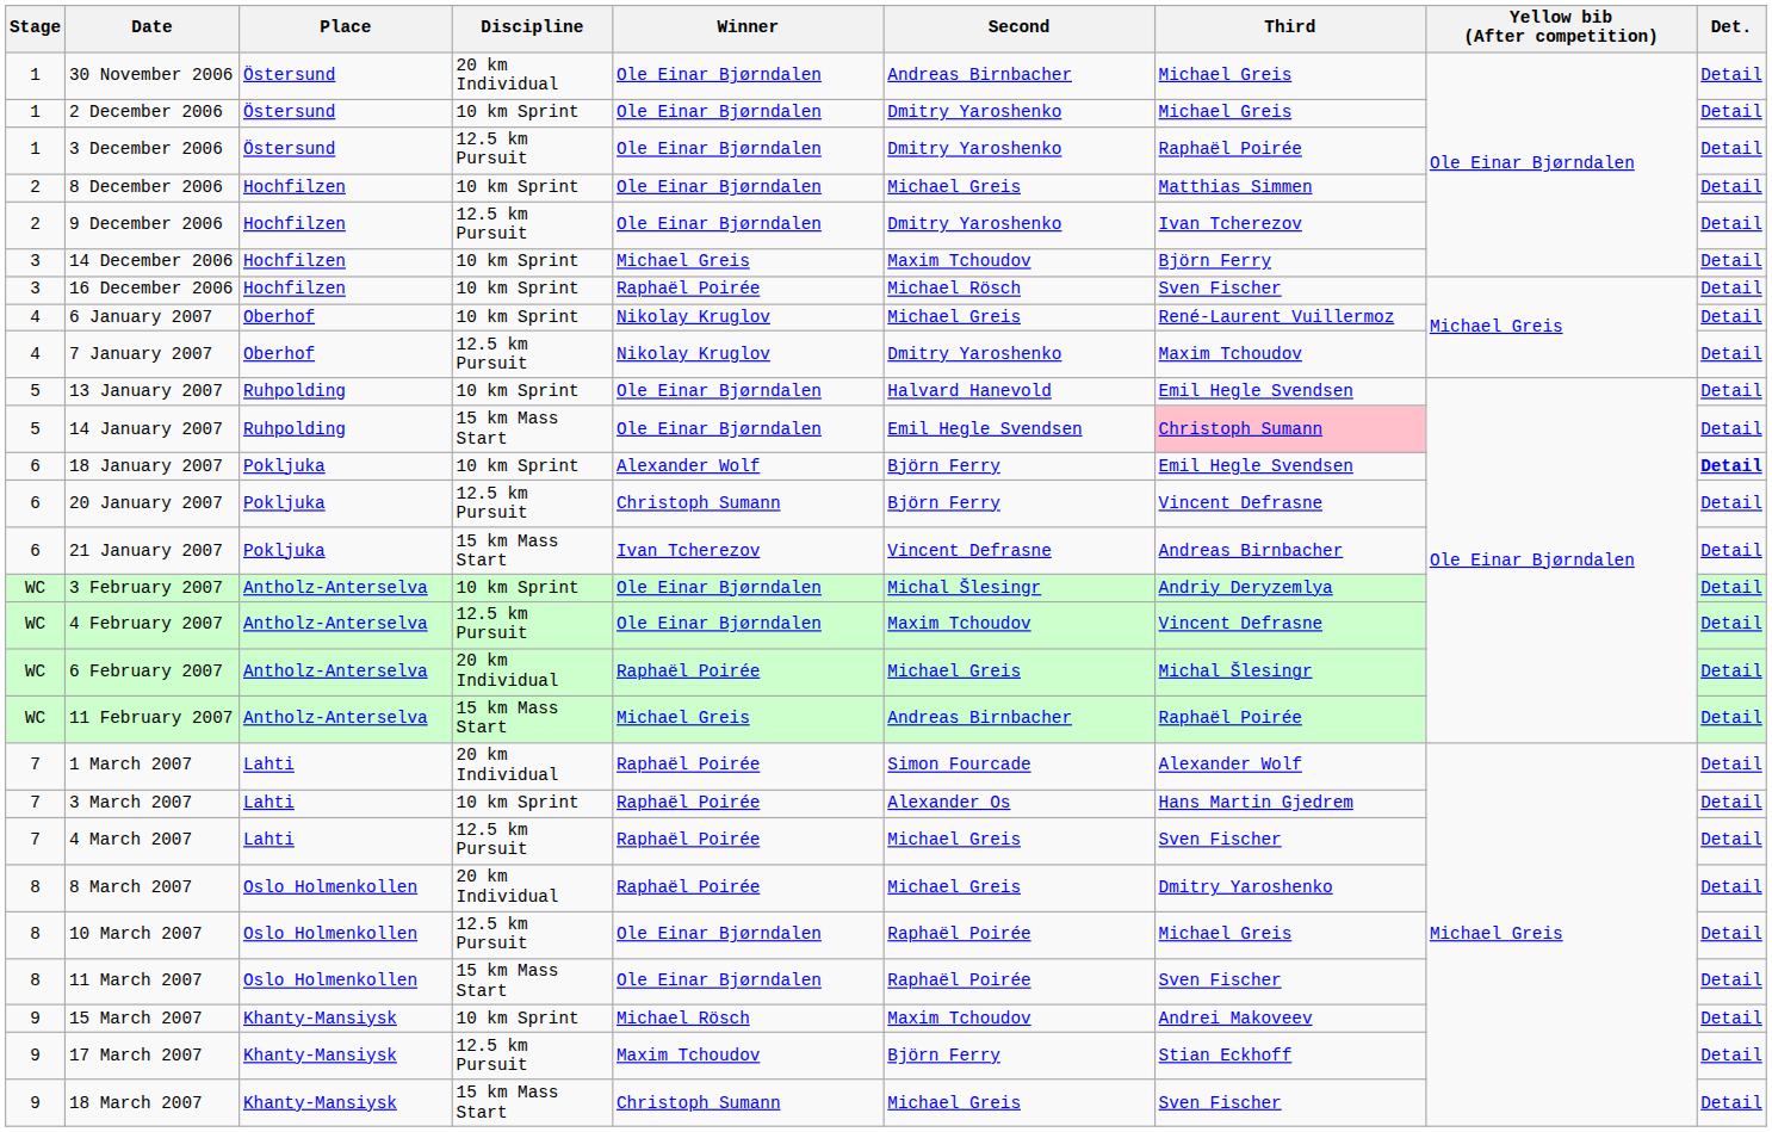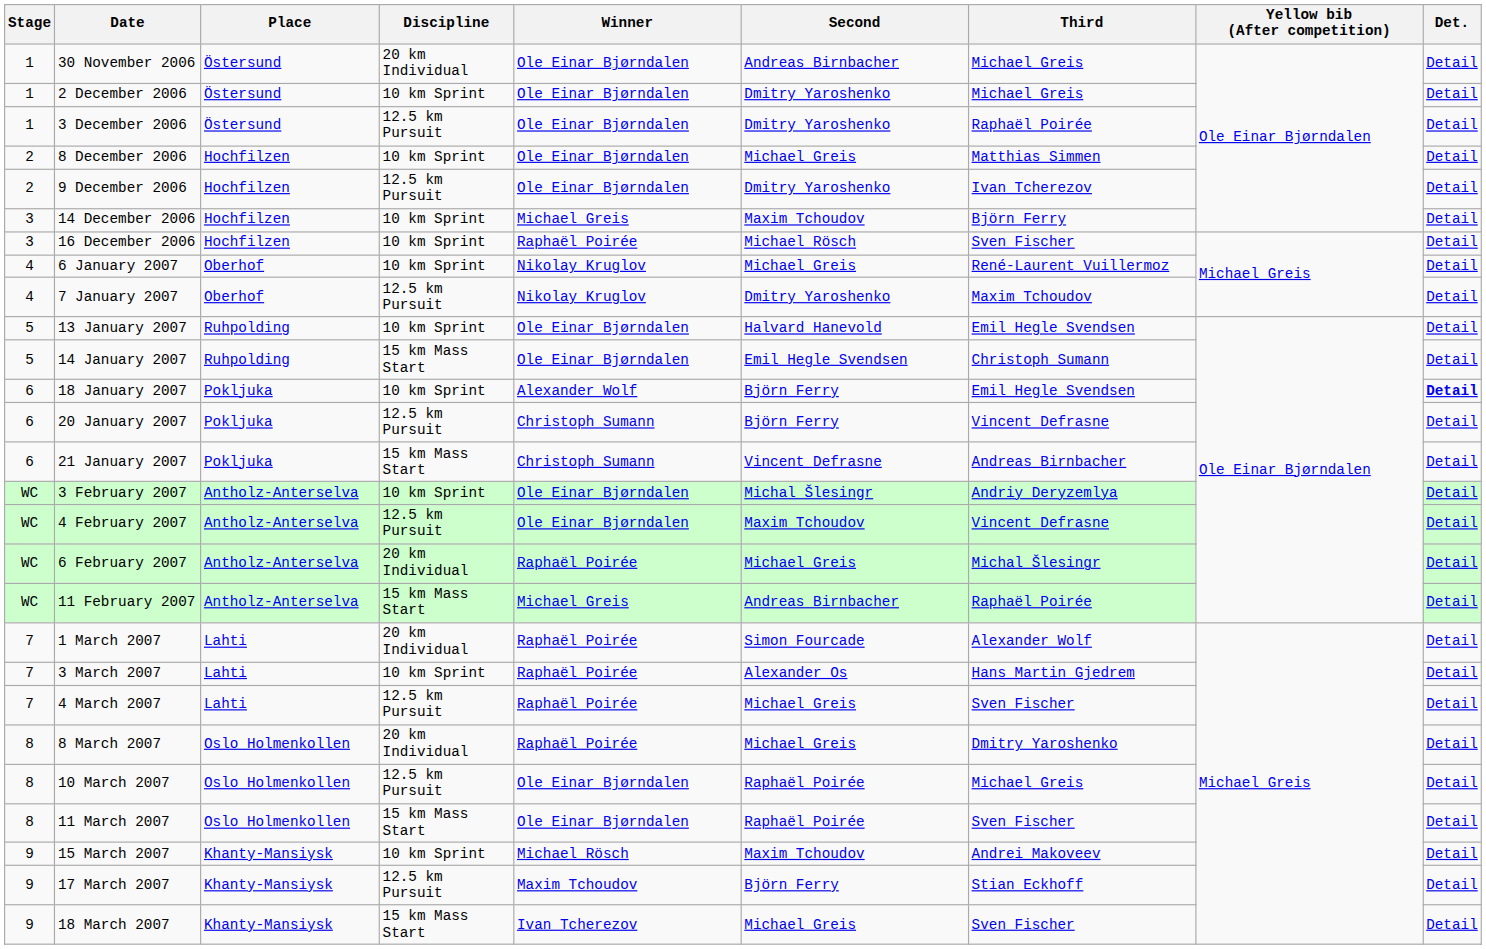 <table class="wikitable" style="font-size:95%;">
 <tr>
 <th width="10">Stage</th>
 <th width="120">Date</th>
 <th width="148">Place</th>
 <th width="110">Discipline</th>
 <th width="190">Winner</th>
 <th width="190">Second</th>
 <th width="190">Third</th>
 <th width="190">Yellow bib <br> (After competition)</th>
 <th width="8">Det.</th>
 </tr>
 <tr>
 <td align=center>1</td>
 <td>30 November 2006</td>
 <td> <a href='#'>Östersund</a></td>
 <td>20 km Individual</td>
 <td> <a href='#'>Ole Einar Bjørndalen</a></td>
 <td> <a href='#'>Andreas Birnbacher</a></td>
 <td> <a href='#'>Michael Greis</a></td>
 <td rowspan="6"> <a href='#'>Ole Einar Bjørndalen</a></td>
 <td><a href='#'>Detail</a></td>
 </tr>
 <tr>
 <td align=center>1</td>
 <td>2 December 2006</td>
 <td> <a href='#'>Östersund</a></td>
 <td>10 km Sprint</td>
 <td> <a href='#'>Ole Einar Bjørndalen</a></td>
 <td> <a href='#'>Dmitry Yaroshenko</a></td>
 <td> <a href='#'>Michael Greis</a></td>
 <td><a href='#'>Detail</a></td>
 </tr>
 <tr>
 <td align=center>1</td>
 <td>3 December 2006</td>
 <td> <a href='#'>Östersund</a></td>
 <td>12.5 km Pursuit</td>
 <td> <a href='#'>Ole Einar Bjørndalen</a></td>
 <td> <a href='#'>Dmitry Yaroshenko</a></td>
 <td> <a href='#'>Raphaël Poirée</a></td>
 <td><a href='#'>Detail</a></td>
 </tr>
 <tr>
 <td align=center>2</td>
 <td>8 December 2006</td>
 <td> <a href='#'>Hochfilzen</a></td>
 <td>10 km Sprint</td>
 <td> <a href='#'>Ole Einar Bjørndalen</a></td>
 <td> <a href='#'>Michael Greis</a></td>
 <td> <a href='#'>Matthias Simmen</a></td>
 <td><a href='#'>Detail</a></td>
 </tr>
 <tr>
 <td align=center>2</td>
 <td>9 December 2006</td>
 <td> <a href='#'>Hochfilzen</a></td>
 <td>12.5 km Pursuit</td>
 <td> <a href='#'>Ole Einar Bjørndalen</a></td>
 <td> <a href='#'>Dmitry Yaroshenko</a></td>
 <td> <a href='#'>Ivan Tcherezov</a></td>
 <td><a href='#'>Detail</a></td>
 </tr>
 <tr>
 <td align=center>3</td>
 <td>14 December 2006</td>
 <td> <a href='#'>Hochfilzen</a></td>
 <td>10 km Sprint</td>
 <td> <a href='#'>Michael Greis</a></td>
 <td> <a href='#'>Maxim Tchoudov</a></td>
 <td> <a href='#'>Björn Ferry</a></td>
 <td><a href='#'>Detail</a></td>
 </tr>
 <tr>
 <td align=center>3</td>
 <td>16 December 2006</td>
 <td> <a href='#'>Hochfilzen</a></td>
 <td>10 km Sprint</td>
 <td> <a href='#'>Raphaël Poirée</a></td>
 <td> <a href='#'>Michael Rösch</a></td>
 <td> <a href='#'>Sven Fischer</a></td>
 <td rowspan="3"> <a href='#'>Michael Greis</a></td>
 <td><a href='#'>Detail</a></td>
 </tr>
 <tr>
 <td align=center>4</td>
 <td>6 January 2007</td>
 <td> <a href='#'>Oberhof</a></td>
 <td>10 km Sprint</td>
 <td> <a href='#'>Nikolay Kruglov</a></td>
 <td> <a href='#'>Michael Greis</a></td>
 <td> <a href='#'>René-Laurent Vuillermoz</a></td>
 <td><a href='#'>Detail</a></td>
 </tr>
 <tr>
 <td align=center>4</td>
 <td>7 January 2007</td>
 <td> <a href='#'>Oberhof</a></td>
 <td>12.5 km Pursuit</td>
 <td> <a href='#'>Nikolay Kruglov</a></td>
 <td> <a href='#'>Dmitry Yaroshenko</a></td>
 <td> <a href='#'>Maxim Tchoudov</a></td>
 <td><a href='#'>Detail</a></td>
 </tr>
 <tr>
 <td align=center>5</td>
 <td>13 January 2007</td>
 <td> <a href='#'>Ruhpolding</a></td>
 <td>10 km Sprint</td>
 <td> <a href='#'>Ole Einar Bjørndalen</a></td>
 <td> <a href='#'>Halvard Hanevold</a></td>
 <td> <a href='#'>Emil Hegle Svendsen</a></td>
 <td rowspan="9"> <a href='#'>Ole Einar Bjørndalen</a></td>
 <td><a href='#'>Detail</a></td>
 </tr>
 <tr>
 <td align=center>5</td>
 <td>14 January 2007</td>
 <td> <a href='#'>Ruhpolding</a></td>
 <td>15 km Mass Start</td>
 <td> <a href='#'>Ole Einar Bjørndalen</a></td>
 <td> <a href='#'>Emil Hegle Svendsen</a></td>
-<td style="background: pink;"> <a href='#'>Christoph Sumann</a></td>
+<td> <a href='#'>Christoph Sumann</a></td>
 <td><a href='#'>Detail</a></td>
 </tr>
 <tr>
 <td align=center>6</td>
 <td>18 January 2007</td>
 <td> <a href='#'>Pokljuka</a></td>
 <td>10 km Sprint</td>
 <td> <a href='#'>Alexander Wolf</a></td>
 <td> <a href='#'>Björn Ferry</a></td>
 <td> <a href='#'>Emil Hegle Svendsen</a></td>
 <td><strong><a href='#'>Detail</a></strong></td>
 </tr>
 <tr>
 <td align=center>6</td>
 <td>20 January 2007</td>
 <td> <a href='#'>Pokljuka</a></td>
 <td>12.5 km Pursuit</td>
 <td> <a href='#'>Christoph Sumann</a></td>
 <td> <a href='#'>Björn Ferry</a></td>
 <td> <a href='#'>Vincent Defrasne</a></td>
 <td><a href='#'>Detail</a></td>
 </tr>
 <tr>
 <td align=center>6</td>
 <td>21 January 2007</td>
 <td> <a href='#'>Pokljuka</a></td>
 <td>15 km Mass Start</td>
-<td> <a href='#'>Ivan Tcherezov</a></td>
+<td> <a href='#'>Christoph Sumann</a></td>
 <td> <a href='#'>Vincent Defrasne</a></td>
 <td> <a href='#'>Andreas Birnbacher</a></td>
 <td><a href='#'>Detail</a></td>
 </tr>
 <tr style="background:#CCFFCC">
 <td align=center>WC</td>
 <td>3 February 2007</td>
 <td> <a href='#'>Antholz-Anterselva</a></td>
 <td>10 km Sprint</td>
 <td> <a href='#'>Ole Einar Bjørndalen</a></td>
 <td> <a href='#'>Michal Šlesingr</a></td>
 <td> <a href='#'>Andriy Deryzemlya</a></td>
 <td><a href='#'>Detail</a></td>
 </tr>
 <tr style="background:#CCFFCC">
 <td align=center>WC</td>
 <td>4 February 2007</td>
 <td> <a href='#'>Antholz-Anterselva</a></td>
 <td>12.5 km Pursuit</td>
 <td> <a href='#'>Ole Einar Bjørndalen</a></td>
 <td> <a href='#'>Maxim Tchoudov</a></td>
 <td> <a href='#'>Vincent Defrasne</a></td>
 <td><a href='#'>Detail</a></td>
 </tr>
 <tr style="background:#CCFFCC">
 <td align=center>WC</td>
 <td>6 February 2007</td>
 <td> <a href='#'>Antholz-Anterselva</a></td>
 <td>20 km Individual</td>
 <td> <a href='#'>Raphaël Poirée</a></td>
 <td> <a href='#'>Michael Greis</a></td>
 <td> <a href='#'>Michal Šlesingr</a></td>
 <td><a href='#'>Detail</a></td>
 </tr>
 <tr style="background:#CCFFCC">
 <td align=center>WC</td>
 <td>11 February 2007</td>
 <td> <a href='#'>Antholz-Anterselva</a></td>
 <td>15 km Mass Start</td>
 <td> <a href='#'>Michael Greis</a></td>
 <td> <a href='#'>Andreas Birnbacher</a></td>
 <td> <a href='#'>Raphaël Poirée</a></td>
 <td><a href='#'>Detail</a></td>
 </tr>
 <tr>
 <td align=center>7</td>
 <td>1 March 2007</td>
 <td> <a href='#'>Lahti</a></td>
 <td>20 km Individual</td>
 <td> <a href='#'>Raphaël Poirée</a></td>
 <td> <a href='#'>Simon Fourcade</a></td>
 <td> <a href='#'>Alexander Wolf</a></td>
 <td rowspan="9"> <a href='#'>Michael Greis</a></td>
 <td><a href='#'>Detail</a></td>
 </tr>
 <tr>
 <td align=center>7</td>
 <td>3 March 2007</td>
 <td> <a href='#'>Lahti</a></td>
 <td>10 km Sprint</td>
 <td> <a href='#'>Raphaël Poirée</a></td>
 <td> <a href='#'>Alexander Os</a></td>
 <td> <a href='#'>Hans Martin Gjedrem</a></td>
 <td><a href='#'>Detail</a></td>
 </tr>
 <tr>
 <td align=center>7</td>
 <td>4 March 2007</td>
 <td> <a href='#'>Lahti</a></td>
 <td>12.5 km Pursuit</td>
 <td> <a href='#'>Raphaël Poirée</a></td>
 <td> <a href='#'>Michael Greis</a></td>
 <td> <a href='#'>Sven Fischer</a></td>
 <td><a href='#'>Detail</a></td>
 </tr>
 <tr>
 <td align=center>8</td>
 <td>8 March 2007</td>
 <td> <a href='#'>Oslo Holmenkollen</a></td>
 <td>20 km Individual</td>
 <td> <a href='#'>Raphaël Poirée</a></td>
 <td> <a href='#'>Michael Greis</a></td>
 <td> <a href='#'>Dmitry Yaroshenko</a></td>
 <td><a href='#'>Detail</a></td>
 </tr>
 <tr>
 <td align=center>8</td>
 <td>10 March 2007</td>
 <td> <a href='#'>Oslo Holmenkollen</a></td>
 <td>12.5 km Pursuit</td>
 <td> <a href='#'>Ole Einar Bjørndalen</a></td>
 <td> <a href='#'>Raphaël Poirée</a></td>
 <td> <a href='#'>Michael Greis</a></td>
 <td><a href='#'>Detail</a></td>
 </tr>
 <tr>
 <td align=center>8</td>
 <td>11 March 2007</td>
 <td> <a href='#'>Oslo Holmenkollen</a></td>
 <td>15 km Mass Start</td>
 <td> <a href='#'>Ole Einar Bjørndalen</a></td>
 <td> <a href='#'>Raphaël Poirée</a></td>
 <td> <a href='#'>Sven Fischer</a></td>
 <td><a href='#'>Detail</a></td>
 </tr>
 <tr>
 <td align=center>9</td>
 <td>15 March 2007</td>
 <td> <a href='#'>Khanty-Mansiysk</a></td>
 <td>10 km Sprint</td>
 <td> <a href='#'>Michael Rösch</a></td>
 <td> <a href='#'>Maxim Tchoudov</a></td>
 <td> <a href='#'>Andrei Makoveev</a></td>
 <td><a href='#'>Detail</a></td>
 </tr>
 <tr>
 <td align=center>9</td>
 <td>17 March 2007</td>
 <td> <a href='#'>Khanty-Mansiysk</a></td>
 <td>12.5 km Pursuit</td>
 <td> <a href='#'>Maxim Tchoudov</a></td>
 <td> <a href='#'>Björn Ferry</a></td>
 <td> <a href='#'>Stian Eckhoff</a></td>
 <td><a href='#'>Detail</a></td>
 </tr>
 <tr>
 <td align=center>9</td>
 <td>18 March 2007</td>
 <td> <a href='#'>Khanty-Mansiysk</a></td>
 <td>15 km Mass Start</td>
-<td> <a href='#'>Christoph Sumann</a></td>
+<td> <a href='#'>Ivan Tcherezov</a></td>
 <td> <a href='#'>Michael Greis</a></td>
 <td> <a href='#'>Sven Fischer</a></td>
 <td><a href='#'>Detail</a></td>
 </tr>
 </table>
